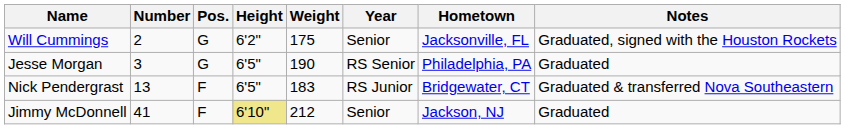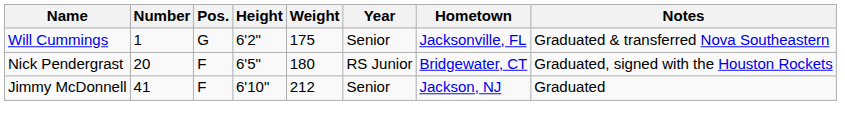 <table class="wikitable sortable" border="1">
 <tr>
 <th>Name</th>
 <th>Number</th>
 <th>Pos.</th>
 <th>Height</th>
 <th>Weight</th>
 <th>Year</th>
 <th>Hometown</th>
 <th class="unsortable">Notes</th>
 </tr>
 <tr>
 <td><a href='#'>Will Cummings</a></td>
-<td>2</td>
+<td>1</td>
 <td>G</td>
 <td>6'2"</td>
 <td>175</td>
 <td>Senior</td>
 <td><a href='#'>Jacksonville, FL</a></td>
-<td>Graduated, signed with the <a href='#'>Houston Rockets</a></td>
-</tr>
-<tr>
-<td>Jesse Morgan</td>
-<td>3</td>
-<td>G</td>
-<td>6'5"</td>
-<td>190</td>
-<td>RS Senior</td>
-<td><a href='#'>Philadelphia, PA</a></td>
-<td>Graduated</td>
+<td>Graduated & transferred <a href='#'>Nova Southeastern</a></td>
 </tr>
 <tr>
 <td>Nick Pendergrast</td>
-<td>13</td>
+<td>20</td>
 <td>F</td>
 <td>6'5"</td>
-<td>183</td>
+<td>180</td>
 <td>RS Junior</td>
 <td><a href='#'>Bridgewater, CT</a></td>
-<td>Graduated & transferred <a href='#'>Nova Southeastern</a></td>
+<td>Graduated, signed with the <a href='#'>Houston Rockets</a></td>
 </tr>
 <tr>
 <td>Jimmy McDonnell</td>
 <td>41</td>
 <td>F</td>
-<td style="background: khaki;">6'10"</td>
+<td>6'10"</td>
 <td>212</td>
 <td>Senior</td>
 <td><a href='#'>Jackson, NJ</a></td>
 <td>Graduated</td>
 </tr>
 </table>
